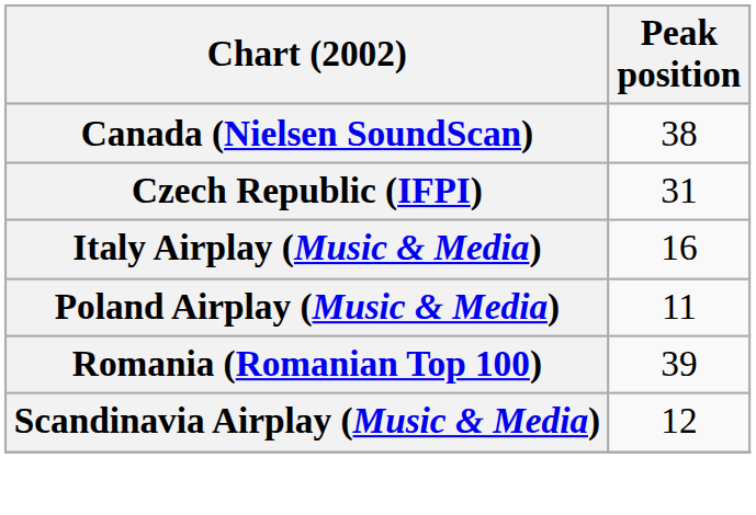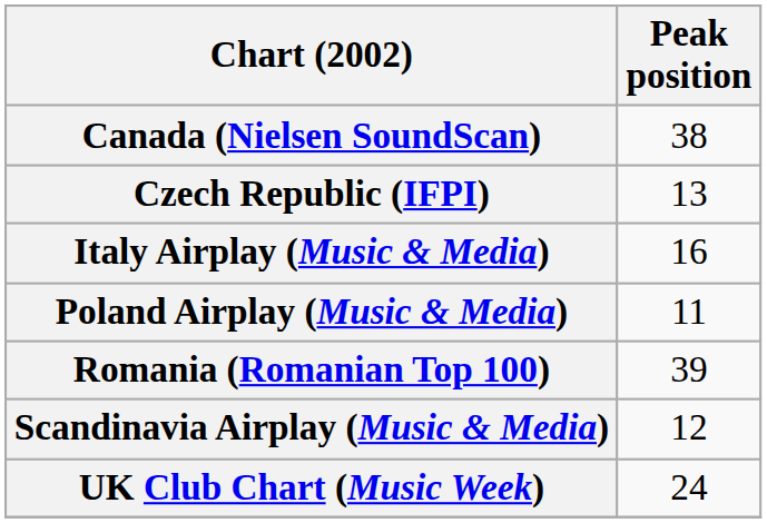 <table class="wikitable sortable plainrowheaders" style="text-align:center">
 <tr>
 <th scope="col">Chart (2002)</th>
 <th scope="col">Peak<br>position</th>
 </tr>
 <tr>
 <th scope="row">Canada (<a href='#'>Nielsen SoundScan</a>)</th>
 <td>38</td>
 </tr>
 <tr>
 <th scope="row">Czech Republic (<a href='#'>IFPI</a>)</th>
-<td>31</td>
+<td>13</td>
 </tr>
 <tr>
 <th scope="row">Italy Airplay (<em><a href='#'>Music & Media</a></em>)</th>
 <td align="center">16</td>
 </tr>
 <tr>
 <th scope="row">Poland Airplay (<em><a href='#'>Music & Media</a></em>)</th>
 <td align="center">11</td>
 </tr>
 <tr>
 <th scope="row">Romania (<a href='#'>Romanian Top 100</a>)</th>
 <td>39</td>
 </tr>
 <tr>
 <th scope="row">Scandinavia Airplay (<em><a href='#'>Music & Media</a></em>)</th>
 <td>12</td>
 </tr>
 <tr>
+<th scope="row">UK <a href='#'>Club Chart</a> (<em><a href='#'>Music Week</a></em>)</th>
+<td>24</td>
+</tr>
+<tr>
 </tr>
 <tr>
 </tr>
 <tr>
 </tr>
 <tr>
 </tr>
 <tr>
 </tr>
 <tr>
 </tr>
 </table>
